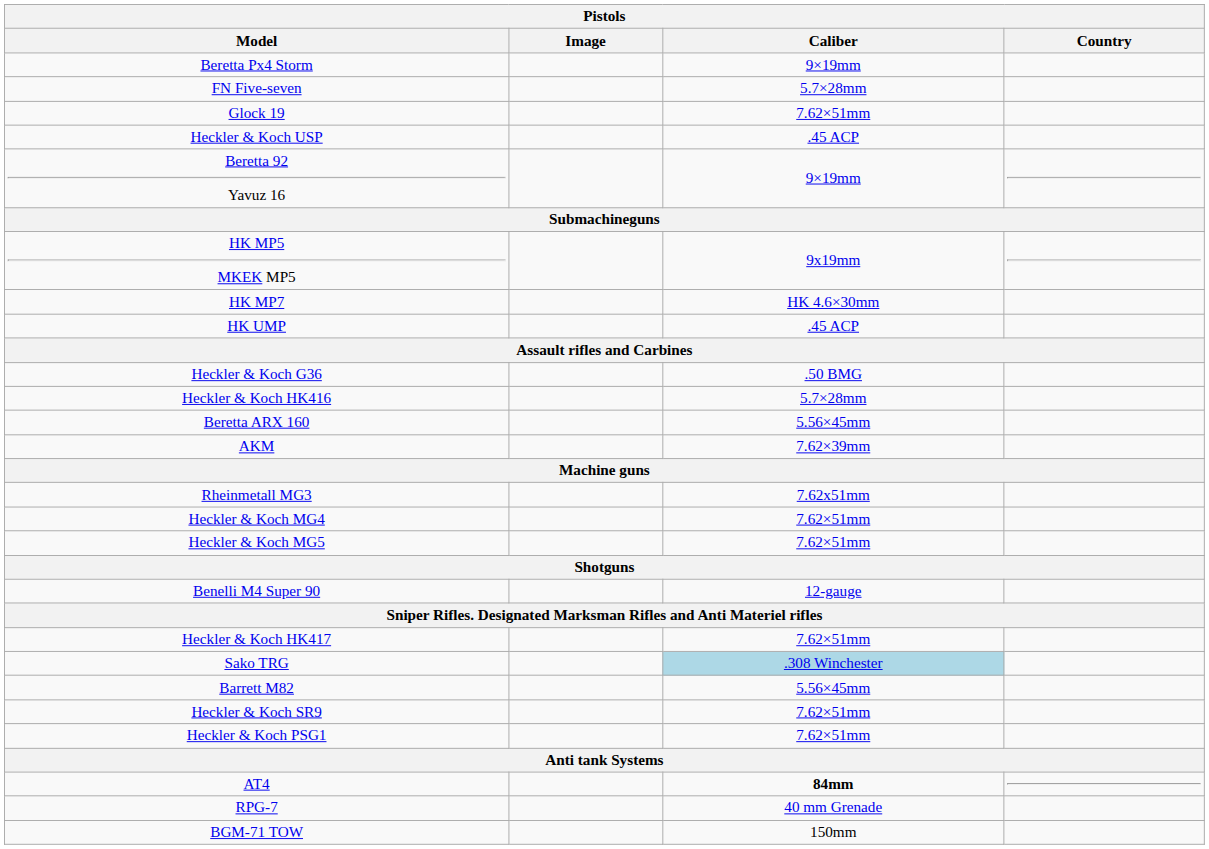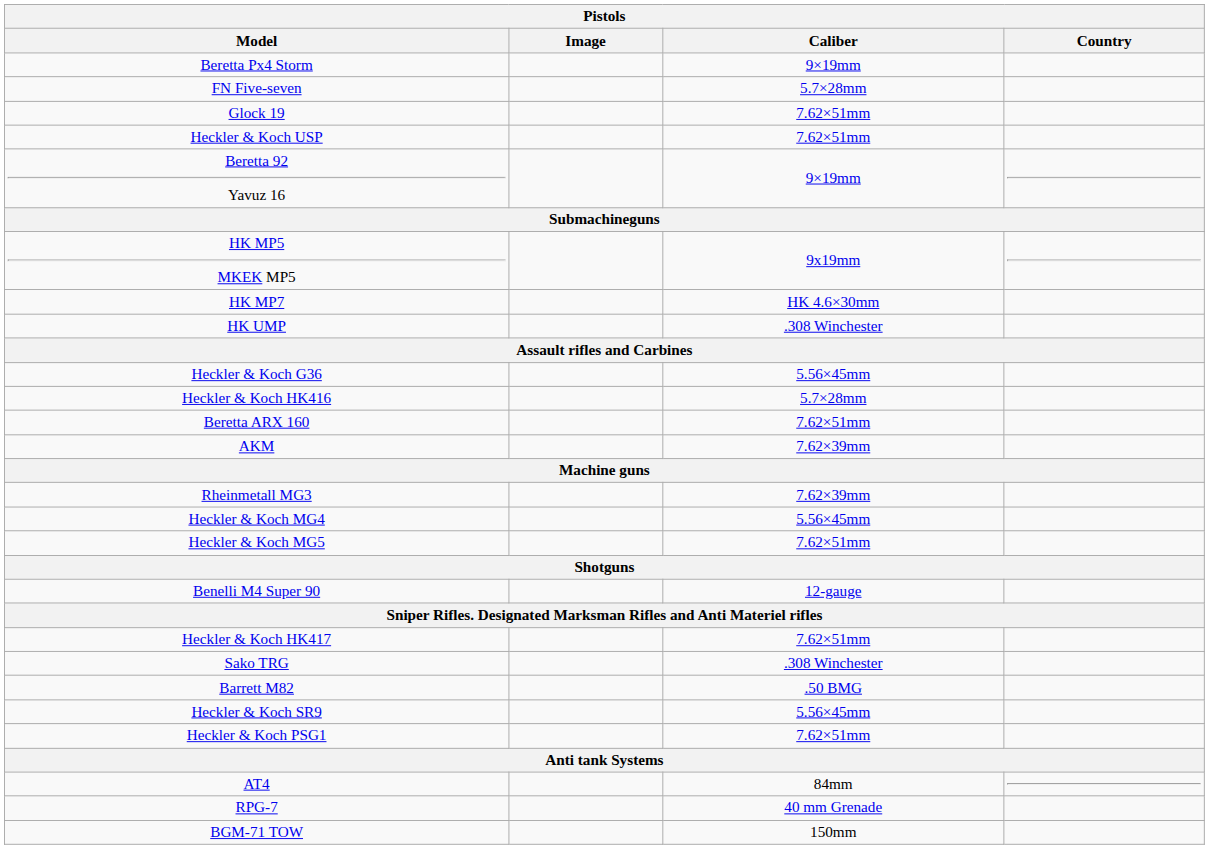 <table class="wikitable" style="border:1px solid #8888aa; padding:5px; font-size:100%; margin:0 12px 12px 0; width:100%;">
 <tr>
 <th colspan="4">Pistols</th>
 </tr>
 <tr style="text-align:center;">
 <th>Model</th>
 <th>Image</th>
 <th>Caliber</th>
 <th>Country</th>
 </tr>
 <tr style="text-align:center;">
 <td><a href='#'>Beretta Px4 Storm</a></td>
 <td></td>
 <td><a href='#'>9×19mm</a></td>
 <td></td>
 </tr>
 <tr style="text-align:center;">
 <td><a href='#'>FN Five-seven</a></td>
 <td></td>
 <td><a href='#'>5.7×28mm</a></td>
 <td></td>
 </tr>
 <tr style="text-align:center;">
 <td><a href='#'>Glock 19</a></td>
 <td></td>
 <td><a href='#'>7.62×51mm</a></td>
 <td></td>
 </tr>
 <tr style="text-align:center;">
 <td><a href='#'>Heckler & Koch USP</a></td>
 <td></td>
-<td><a href='#'>.45 ACP</a></td>
+<td><a href='#'>7.62×51mm</a></td>
 <td></td>
 </tr>
 <tr style="text-align:center;">
 <td><a href='#'>Beretta 92</a> <hr> Yavuz 16</td>
 <td></td>
 <td><a href='#'>9×19mm</a></td>
 <td> <hr> </td>
 </tr>
 <tr style="text-align:center;">
 <th colspan="4">Submachineguns</th>
 </tr>
 <tr style="text-align:center;">
 <td><a href='#'>HK MP5</a>  <hr> <a href='#'>MKEK</a> MP5</td>
 <td></td>
 <td><a href='#'>9x19mm</a></td>
 <td> <hr> </td>
 </tr>
 <tr style="text-align:center;">
 <td><a href='#'>HK MP7</a></td>
 <td></td>
 <td><a href='#'>HK 4.6×30mm</a></td>
 <td></td>
 </tr>
 <tr style="text-align:center;">
 <td><a href='#'>HK UMP</a></td>
 <td></td>
-<td><a href='#'>.45 ACP</a></td>
+<td><a href='#'>.308 Winchester</a></td>
 <td></td>
 </tr>
 <tr style="text-align:center;">
 <th colspan="4">Assault rifles and Carbines</th>
 </tr>
 <tr style="text-align:center;">
 <td><a href='#'>Heckler & Koch G36</a></td>
 <td></td>
-<td><a href='#'>.50 BMG</a></td>
+<td><a href='#'>5.56×45mm</a></td>
 <td></td>
 </tr>
 <tr style="text-align:center;">
 <td><a href='#'>Heckler & Koch HK416</a></td>
 <td></td>
 <td><a href='#'>5.7×28mm</a></td>
 <td></td>
 </tr>
 <tr style="text-align:center;">
 <td><a href='#'>Beretta ARX 160</a></td>
 <td></td>
-<td><a href='#'>5.56×45mm</a></td>
+<td><a href='#'>7.62×51mm</a></td>
 <td></td>
 </tr>
 <tr style="text-align:center;">
 <td><a href='#'>AKM</a></td>
 <td></td>
 <td><a href='#'>7.62×39mm</a></td>
 <td></td>
 </tr>
 <tr style="text-align:center;">
 <th colspan="4">Machine guns</th>
 </tr>
 <tr style="text-align:center;">
 <td><a href='#'>Rheinmetall MG3</a></td>
 <td></td>
-<td><a href='#'>7.62x51mm</a></td>
+<td><a href='#'>7.62×39mm</a></td>
 <td></td>
 </tr>
 <tr style="text-align:center;">
 <td><a href='#'>Heckler & Koch MG4</a></td>
 <td></td>
-<td><a href='#'>7.62×51mm</a></td>
+<td><a href='#'>5.56×45mm</a></td>
 <td></td>
 </tr>
 <tr style="text-align:center;">
 <td><a href='#'>Heckler & Koch MG5</a></td>
 <td></td>
 <td><a href='#'>7.62×51mm</a></td>
 <td></td>
 </tr>
 <tr style="text-align:center;">
 <th colspan="4">Shotguns</th>
 </tr>
 <tr style="text-align:center;">
 <td><a href='#'>Benelli M4 Super 90</a></td>
 <td></td>
 <td><a href='#'>12-gauge</a></td>
 <td></td>
 </tr>
 <tr style="text-align:center;">
 <th colspan="4">Sniper Rifles. Designated Marksman Rifles and Anti Materiel rifles</th>
 </tr>
 <tr style="text-align:center;">
 <td><a href='#'>Heckler & Koch HK417</a></td>
 <td></td>
 <td><a href='#'>7.62×51mm</a></td>
 <td></td>
 </tr>
 <tr style="text-align:center;">
 <td><a href='#'>Sako TRG</a></td>
 <td></td>
-<td style="background: lightblue;"><a href='#'>.308 Winchester</a></td>
+<td><a href='#'>.308 Winchester</a></td>
 <td></td>
 </tr>
 <tr style="text-align:center;">
 <td><a href='#'>Barrett M82</a></td>
 <td></td>
-<td><a href='#'>5.56×45mm</a></td>
+<td><a href='#'>.50 BMG</a></td>
 <td></td>
 </tr>
 <tr style="text-align:center;">
 <td><a href='#'>Heckler & Koch SR9</a></td>
 <td></td>
-<td><a href='#'>7.62×51mm</a></td>
+<td><a href='#'>5.56×45mm</a></td>
 <td></td>
 </tr>
 <tr style="text-align:center;">
 <td><a href='#'>Heckler & Koch PSG1</a></td>
 <td></td>
 <td><a href='#'>7.62×51mm</a></td>
 <td></td>
 </tr>
 <tr style="text-align:center;">
 <th colspan="4">Anti tank Systems</th>
 </tr>
 <tr style="text-align:center;">
 <td><a href='#'>AT4</a></td>
 <td></td>
-<td><strong>84mm</strong></td>
+<td>84mm</td>
 <td> <hr> </td>
 </tr>
 <tr style="text-align:center;">
 <td><a href='#'>RPG-7</a></td>
 <td></td>
 <td><a href='#'>40 mm Grenade</a></td>
 <td></td>
 </tr>
 <tr style="text-align:center;">
 <td><a href='#'>BGM-71 TOW</a></td>
 <td></td>
 <td>150mm</td>
 <td></td>
 </tr>
 </table>
